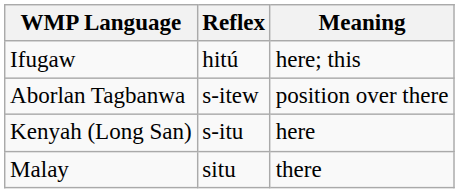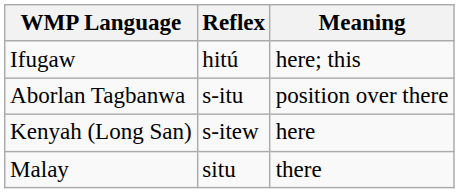 <table class="wikitable">
 <tr>
 <th>WMP Language</th>
 <th>Reflex</th>
 <th>Meaning</th>
 </tr>
 <tr>
 <td>Ifugaw</td>
 <td>hitú</td>
 <td>here; this</td>
 </tr>
 <tr>
 <td>Aborlan Tagbanwa</td>
-<td>s-itew</td>
+<td>s-itu</td>
 <td>position over there</td>
 </tr>
 <tr>
 <td>Kenyah (Long San)</td>
-<td>s-itu</td>
+<td>s-itew</td>
 <td>here</td>
 </tr>
 <tr>
 <td>Malay</td>
 <td>situ</td>
 <td>there</td>
 </tr>
 </table>
